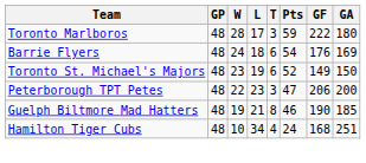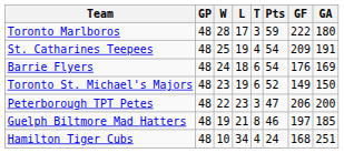 <table class="wikitable">
 <tr>
 <th>Team</th>
 <th>GP</th>
 <th>W</th>
 <th>L</th>
 <th>T</th>
 <th>Pts</th>
 <th>GF</th>
 <th>GA</th>
 </tr>
 <tr>
 <td><a href='#'>Toronto Marlboros</a></td>
 <td>48</td>
 <td>28</td>
 <td>17</td>
 <td>3</td>
 <td>59</td>
 <td>222</td>
 <td>180</td>
+</tr>
+<tr>
+<td><a href='#'>St. Catharines Teepees</a></td>
+<td>48</td>
+<td>25</td>
+<td>19</td>
+<td>4</td>
+<td>54</td>
+<td>209</td>
+<td>191</td>
 </tr>
 <tr>
 <td><a href='#'>Barrie Flyers</a></td>
 <td>48</td>
 <td>24</td>
 <td>18</td>
 <td>6</td>
 <td>54</td>
 <td>176</td>
 <td>169</td>
 </tr>
 <tr>
 <td><a href='#'>Toronto St. Michael's Majors</a></td>
 <td>48</td>
 <td>23</td>
 <td>19</td>
 <td>6</td>
 <td>52</td>
 <td>149</td>
 <td>150</td>
 </tr>
 <tr>
 <td><a href='#'>Peterborough TPT Petes</a></td>
 <td>48</td>
 <td>22</td>
 <td>23</td>
 <td>3</td>
 <td>47</td>
 <td>206</td>
 <td>200</td>
 </tr>
 <tr>
 <td><a href='#'>Guelph Biltmore Mad Hatters</a></td>
 <td>48</td>
 <td>19</td>
 <td>21</td>
 <td>8</td>
 <td>46</td>
-<td>190</td>
+<td>197</td>
 <td>185</td>
 </tr>
 <tr>
 <td><a href='#'>Hamilton Tiger Cubs</a></td>
 <td>48</td>
 <td>10</td>
 <td>34</td>
 <td>4</td>
 <td>24</td>
 <td>168</td>
 <td>251</td>
 </tr>
 </table>
